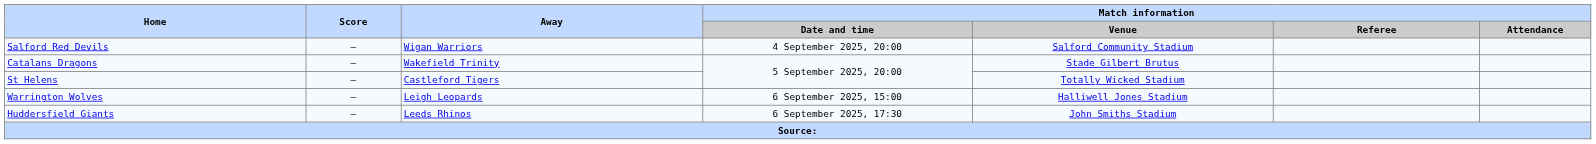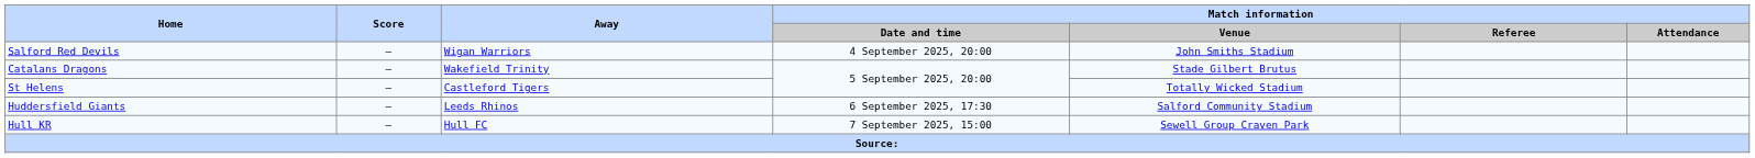 <table border=1 style="border-collapse:collapse; font-size:90%; text-align:center;" cellpadding=3 cellspacing=0 width=100%>
 <tr style="background:#C1D8ff;">
 <th scope="col" rowspan=2 width=19%>Home</th>
 <th scope="col" rowspan=2 width=6%>Score</th>
 <th scope="col" rowspan=2 width=19%>Away</th>
 <th colspan=4>Match information</th>
 </tr>
 <tr style="background:#CCCCCC;">
 <th scope="col" width=17%>Date and time</th>
 <th scope="col" width=19%>Venue</th>
 <th scope="col" width=13%>Referee</th>
 <th scope="col" width=7%>Attendance</th>
 </tr>
 <tr style="background:#F5FAFF;">
 <td style="text-align:left;"> <a href='#'>Salford Red Devils</a></td>
 <td>–</td>
 <td style="text-align:left;"> <a href='#'>Wigan Warriors</a></td>
 <td>4 September 2025, 20:00</td>
-<td><a href='#'>Salford Community Stadium</a></td>
+<td><a href='#'>John Smiths Stadium</a></td>
 <td></td>
 <td></td>
 </tr>
 <tr style="background:#F5FAFF;">
 <td style="text-align:left;"> <a href='#'>Catalans Dragons</a></td>
 <td>–</td>
 <td style="text-align:left;"> <a href='#'>Wakefield Trinity</a></td>
 <td Rowspan=2>5 September 2025, 20:00</td>
 <td><a href='#'>Stade Gilbert Brutus</a></td>
 <td></td>
 <td></td>
 </tr>
 <tr style="background:#F5FAFF;">
 <td style="text-align:left;"> <a href='#'>St Helens</a></td>
 <td>–</td>
 <td style="text-align:left;"> <a href='#'>Castleford Tigers</a></td>
 <td><a href='#'>Totally Wicked Stadium</a></td>
 <td></td>
 <td></td>
 </tr>
 <tr style="background:#F5FAFF;">
-<td style="text-align:left;"> <a href='#'>Warrington Wolves</a></td>
+<td style="text-align:left;"> <a href='#'>Huddersfield Giants</a></td>
 <td>–</td>
-<td style="text-align:left;"> <a href='#'>Leigh Leopards</a></td>
-<td>6 September 2025, 15:00</td>
-<td><a href='#'>Halliwell Jones Stadium</a></td>
+<td style="text-align:left;"> <a href='#'>Leeds Rhinos</a></td>
+<td>6 September 2025, 17:30</td>
+<td><a href='#'>Salford Community Stadium</a></td>
 <td></td>
 <td></td>
 </tr>
 <tr style="background:#F5FAFF;">
-<td style="text-align:left;"> <a href='#'>Huddersfield Giants</a></td>
+<td style="text-align:left;"> <a href='#'>Hull KR</a></td>
 <td>–</td>
-<td style="text-align:left;"> <a href='#'>Leeds Rhinos</a></td>
-<td>6 September 2025, 17:30</td>
-<td><a href='#'>John Smiths Stadium</a></td>
+<td style="text-align:left;"> <a href='#'>Hull FC</a></td>
+<td>7 September 2025, 15:00</td>
+<td><a href='#'>Sewell Group Craven Park</a></td>
 <td></td>
 <td></td>
 </tr>
 <tr style="background:#c1d8ff;">
 <th colspan=7>Source:</th>
 </tr>
 </table>
